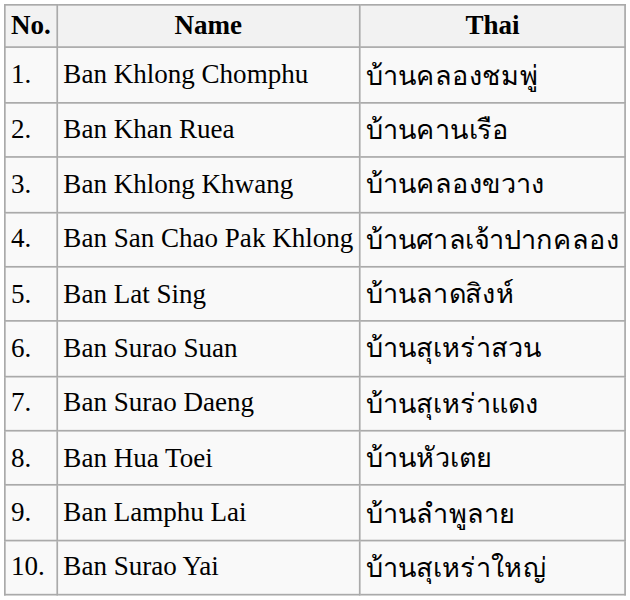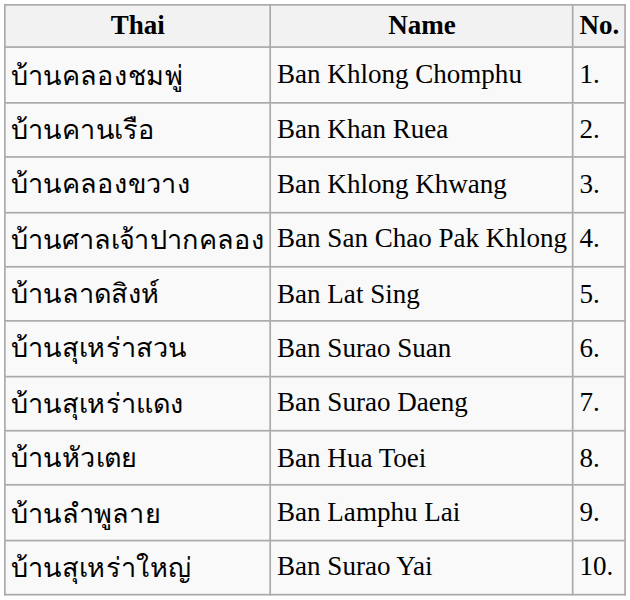 <table class="wikitable sortable">
 <tr>
+<th>Thai</th>
+<th>Name</th>
 <th>No.</th>
-<th>Name</th>
-<th>Thai</th>
 </tr>
 <tr>
+<td>บ้านคลองชมพู่</td>
+<td>Ban Khlong Chomphu</td>
 <td>1.</td>
-<td>Ban Khlong Chomphu</td>
-<td>บ้านคลองชมพู่</td>
 </tr>
 <tr>
+<td>บ้านคานเรือ</td>
+<td>Ban Khan Ruea</td>
 <td>2.</td>
-<td>Ban Khan Ruea</td>
-<td>บ้านคานเรือ</td>
 </tr>
 <tr>
+<td>บ้านคลองขวาง</td>
+<td>Ban Khlong Khwang</td>
 <td>3.</td>
-<td>Ban Khlong Khwang</td>
-<td>บ้านคลองขวาง</td>
 </tr>
 <tr>
+<td>บ้านศาลเจ้าปากคลอง</td>
+<td>Ban San Chao Pak Khlong</td>
 <td>4.</td>
-<td>Ban San Chao Pak Khlong</td>
-<td>บ้านศาลเจ้าปากคลอง</td>
 </tr>
 <tr>
+<td>บ้านลาดสิงห์</td>
+<td>Ban Lat Sing</td>
 <td>5.</td>
-<td>Ban Lat Sing</td>
-<td>บ้านลาดสิงห์</td>
 </tr>
 <tr>
+<td>บ้านสุเหร่าสวน</td>
+<td>Ban Surao Suan</td>
 <td>6.</td>
-<td>Ban Surao Suan</td>
-<td>บ้านสุเหร่าสวน</td>
 </tr>
 <tr>
+<td>บ้านสุเหร่าแดง</td>
+<td>Ban Surao Daeng</td>
 <td>7.</td>
-<td>Ban Surao Daeng</td>
-<td>บ้านสุเหร่าแดง</td>
 </tr>
 <tr>
+<td>บ้านหัวเตย</td>
+<td>Ban Hua Toei</td>
 <td>8.</td>
-<td>Ban Hua Toei</td>
-<td>บ้านหัวเตย</td>
 </tr>
 <tr>
+<td>บ้านลำพูลาย</td>
+<td>Ban Lamphu Lai</td>
 <td>9.</td>
-<td>Ban Lamphu Lai</td>
-<td>บ้านลำพูลาย</td>
 </tr>
 <tr>
+<td>บ้านสุเหร่าใหญ่</td>
+<td>Ban Surao Yai</td>
 <td>10.</td>
-<td>Ban Surao Yai</td>
-<td>บ้านสุเหร่าใหญ่</td>
 </tr>
 </table>
